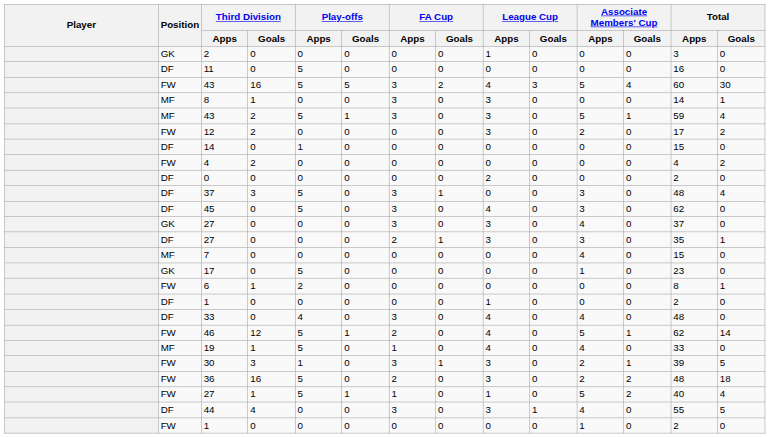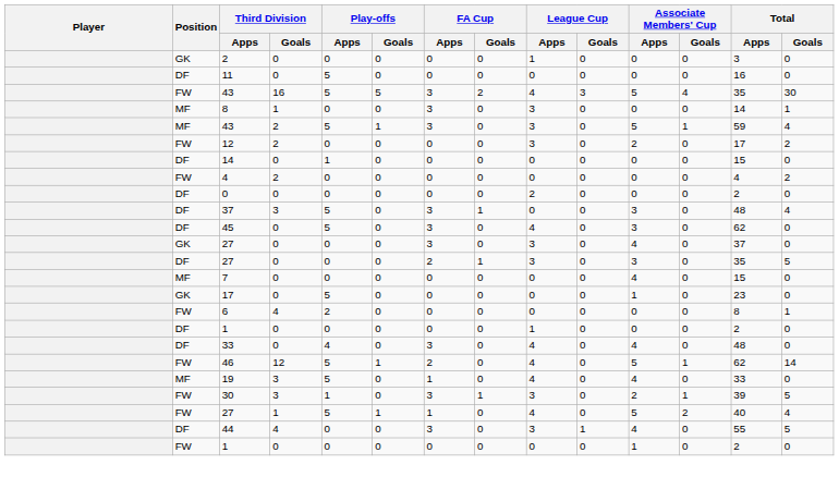 <table class="wikitable plainrowheaders sortable">
 <tr>
 <th rowspan=2 style="width:20em"scope=col>Player</th>
 <th rowspan=2>Position</th>
 <th colspan=2 style="width:10em"scope=col><a href='#'>Third Division</a></th>
 <th colspan=2 style="width:10em"scope=col><a href='#'>Play-offs</a></th>
 <th colspan=2 style="width:10em"scope=col><a href='#'>FA Cup</a></th>
 <th colspan=2 style="width:10em"scope=col><a href='#'>League Cup</a></th>
 <th colspan=2 style="width:10em"scope=col><a href='#'>Associate Members' Cup</a></th>
 <th colspan=2 style="width:10em"scope=col>Total</th>
 </tr>
 <tr>
 <th style="width:5em">Apps</th>
 <th style="width:5em">Goals</th>
 <th style="width:5em">Apps</th>
 <th style="width:5em">Goals</th>
 <th style="width:5em">Apps</th>
 <th style="width:5em">Goals</th>
 <th style="width:5em">Apps</th>
 <th style="width:5em">Goals</th>
 <th style="width:5em">Apps</th>
 <th style="width:5em">Goals</th>
 <th style="width:5em">Apps</th>
 <th style="width:5em">Goals</th>
 </tr>
 <tr>
 <th scope=row></th>
 <td>GK</td>
 <td>2</td>
 <td>0</td>
 <td>0</td>
 <td>0</td>
 <td>0</td>
 <td>0</td>
 <td>1</td>
 <td>0</td>
 <td>0</td>
 <td>0</td>
 <td>3</td>
 <td>0</td>
 </tr>
 <tr>
 <th scope=row></th>
 <td>DF</td>
 <td>11</td>
 <td>0</td>
 <td>5</td>
 <td>0</td>
 <td>0</td>
 <td>0</td>
 <td>0</td>
 <td>0</td>
 <td>0</td>
 <td>0</td>
 <td>16</td>
 <td>0</td>
 </tr>
 <tr>
 <th scope=row></th>
 <td>FW</td>
 <td>43</td>
 <td>16</td>
 <td>5</td>
 <td>5</td>
 <td>3</td>
 <td>2</td>
 <td>4</td>
 <td>3</td>
 <td>5</td>
 <td>4</td>
-<td>60</td>
+<td>35</td>
 <td>30</td>
 </tr>
 <tr>
 <th scope=row></th>
 <td>MF</td>
 <td>8</td>
 <td>1</td>
 <td>0</td>
 <td>0</td>
 <td>3</td>
 <td>0</td>
 <td>3</td>
 <td>0</td>
 <td>0</td>
 <td>0</td>
 <td>14</td>
 <td>1</td>
 </tr>
 <tr>
 <th scope=row></th>
 <td>MF</td>
 <td>43</td>
 <td>2</td>
 <td>5</td>
 <td>1</td>
 <td>3</td>
 <td>0</td>
 <td>3</td>
 <td>0</td>
 <td>5</td>
 <td>1</td>
 <td>59</td>
 <td>4</td>
 </tr>
 <tr>
 <th scope=row></th>
 <td>FW</td>
 <td>12</td>
 <td>2</td>
 <td>0</td>
 <td>0</td>
 <td>0</td>
 <td>0</td>
 <td>3</td>
 <td>0</td>
 <td>2</td>
 <td>0</td>
 <td>17</td>
 <td>2</td>
 </tr>
 <tr>
 <th scope=row></th>
 <td>DF</td>
 <td>14</td>
 <td>0</td>
 <td>1</td>
 <td>0</td>
 <td>0</td>
 <td>0</td>
 <td>0</td>
 <td>0</td>
 <td>0</td>
 <td>0</td>
 <td>15</td>
 <td>0</td>
 </tr>
 <tr>
 <th scope=row></th>
 <td>FW</td>
 <td>4</td>
 <td>2</td>
 <td>0</td>
 <td>0</td>
 <td>0</td>
 <td>0</td>
 <td>0</td>
 <td>0</td>
 <td>0</td>
 <td>0</td>
 <td>4</td>
 <td>2</td>
 </tr>
 <tr>
 <th scope=row></th>
 <td>DF</td>
 <td>0</td>
 <td>0</td>
 <td>0</td>
 <td>0</td>
 <td>0</td>
 <td>0</td>
 <td>2</td>
 <td>0</td>
 <td>0</td>
 <td>0</td>
 <td>2</td>
 <td>0</td>
 </tr>
 <tr>
 <th scope=row></th>
 <td>DF</td>
 <td>37</td>
 <td>3</td>
 <td>5</td>
 <td>0</td>
 <td>3</td>
 <td>1</td>
 <td>0</td>
 <td>0</td>
 <td>3</td>
 <td>0</td>
 <td>48</td>
 <td>4</td>
 </tr>
 <tr>
 <th scope=row></th>
 <td>DF</td>
 <td>45</td>
 <td>0</td>
 <td>5</td>
 <td>0</td>
 <td>3</td>
 <td>0</td>
 <td>4</td>
 <td>0</td>
 <td>3</td>
 <td>0</td>
 <td>62</td>
 <td>0</td>
 </tr>
 <tr>
 <th scope=row></th>
 <td>GK</td>
 <td>27</td>
 <td>0</td>
 <td>0</td>
 <td>0</td>
 <td>3</td>
 <td>0</td>
 <td>3</td>
 <td>0</td>
 <td>4</td>
 <td>0</td>
 <td>37</td>
 <td>0</td>
 </tr>
 <tr>
 <th scope=row></th>
 <td>DF</td>
 <td>27</td>
 <td>0</td>
 <td>0</td>
 <td>0</td>
 <td>2</td>
 <td>1</td>
 <td>3</td>
 <td>0</td>
 <td>3</td>
 <td>0</td>
 <td>35</td>
-<td>1</td>
+<td>5</td>
 </tr>
 <tr>
 <th scope=row></th>
 <td>MF</td>
 <td>7</td>
 <td>0</td>
 <td>0</td>
 <td>0</td>
 <td>0</td>
 <td>0</td>
 <td>0</td>
 <td>0</td>
 <td>4</td>
 <td>0</td>
 <td>15</td>
 <td>0</td>
 </tr>
 <tr>
 <th scope=row></th>
 <td>GK</td>
 <td>17</td>
 <td>0</td>
 <td>5</td>
 <td>0</td>
 <td>0</td>
 <td>0</td>
 <td>0</td>
 <td>0</td>
 <td>1</td>
 <td>0</td>
 <td>23</td>
 <td>0</td>
 </tr>
 <tr>
 <th scope=row></th>
 <td>FW</td>
 <td>6</td>
-<td>1</td>
+<td>4</td>
 <td>2</td>
 <td>0</td>
 <td>0</td>
 <td>0</td>
 <td>0</td>
 <td>0</td>
 <td>0</td>
 <td>0</td>
 <td>8</td>
 <td>1</td>
 </tr>
 <tr>
 <th scope=row></th>
 <td>DF</td>
 <td>1</td>
 <td>0</td>
 <td>0</td>
 <td>0</td>
 <td>0</td>
 <td>0</td>
 <td>1</td>
 <td>0</td>
 <td>0</td>
 <td>0</td>
 <td>2</td>
 <td>0</td>
 </tr>
 <tr>
 <th scope=row></th>
 <td>DF</td>
 <td>33</td>
 <td>0</td>
 <td>4</td>
 <td>0</td>
 <td>3</td>
 <td>0</td>
 <td>4</td>
 <td>0</td>
 <td>4</td>
 <td>0</td>
 <td>48</td>
 <td>0</td>
 </tr>
 <tr>
 <th scope=row></th>
 <td>FW</td>
 <td>46</td>
 <td>12</td>
 <td>5</td>
 <td>1</td>
 <td>2</td>
 <td>0</td>
 <td>4</td>
 <td>0</td>
 <td>5</td>
 <td>1</td>
 <td>62</td>
 <td>14</td>
 </tr>
 <tr>
 <th scope=row></th>
 <td>MF</td>
 <td>19</td>
-<td>1</td>
+<td>3</td>
 <td>5</td>
 <td>0</td>
 <td>1</td>
 <td>0</td>
 <td>4</td>
 <td>0</td>
 <td>4</td>
 <td>0</td>
 <td>33</td>
 <td>0</td>
 </tr>
 <tr>
 <th scope=row></th>
 <td>FW</td>
 <td>30</td>
 <td>3</td>
 <td>1</td>
 <td>0</td>
 <td>3</td>
 <td>1</td>
 <td>3</td>
 <td>0</td>
 <td>2</td>
 <td>1</td>
 <td>39</td>
 <td>5</td>
 </tr>
 <tr>
 <th scope=row></th>
 <td>FW</td>
-<td>36</td>
-<td>16</td>
-<td>5</td>
-<td>0</td>
-<td>2</td>
-<td>0</td>
-<td>3</td>
-<td>0</td>
-<td>2</td>
-<td>2</td>
-<td>48</td>
-<td>18</td>
-</tr>
-<tr>
-<th scope=row></th>
-<td>FW</td>
 <td>27</td>
 <td>1</td>
 <td>5</td>
 <td>1</td>
 <td>1</td>
 <td>0</td>
-<td>1</td>
+<td>4</td>
 <td>0</td>
 <td>5</td>
 <td>2</td>
 <td>40</td>
 <td>4</td>
 </tr>
 <tr>
 <th scope=row></th>
 <td>DF</td>
 <td>44</td>
 <td>4</td>
 <td>0</td>
 <td>0</td>
 <td>3</td>
 <td>0</td>
 <td>3</td>
 <td>1</td>
 <td>4</td>
 <td>0</td>
 <td>55</td>
 <td>5</td>
 </tr>
 <tr>
 <th scope=row></th>
 <td>FW</td>
 <td>1</td>
 <td>0</td>
 <td>0</td>
 <td>0</td>
 <td>0</td>
 <td>0</td>
 <td>0</td>
 <td>0</td>
 <td>1</td>
 <td>0</td>
 <td>2</td>
 <td>0</td>
 </tr>
 </table>
